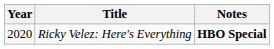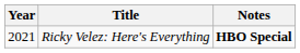 <table class="wikitable">
 <tr>
 <th>Year</th>
 <th>Title</th>
 <th>Notes</th>
 </tr>
 <tr>
-<td>2020</td>
+<td>2021</td>
 <td><em>Ricky Velez: Here's Everything</em></td>
 <td><strong>HBO Special</strong></td>
 </tr>
 </table>
